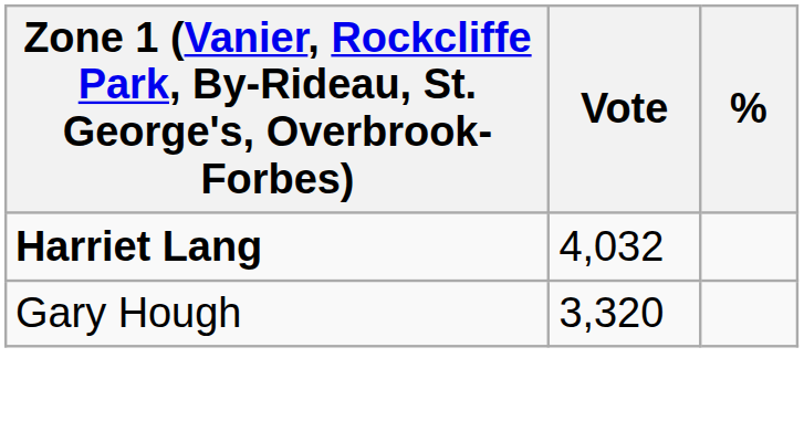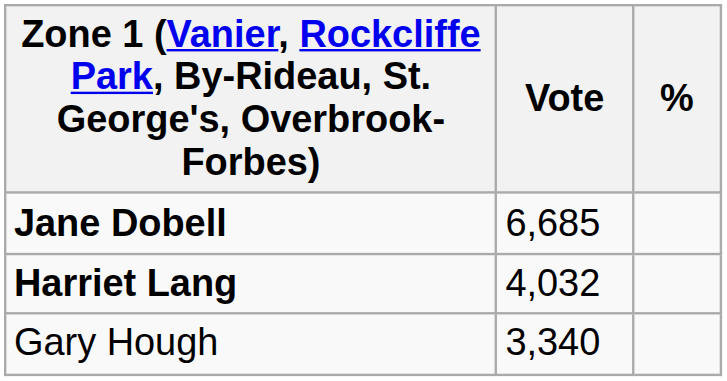 <table class="wikitable">
 <tr>
 <th bgcolor="#DDDDFF" width="200px">Zone 1 (<a href='#'>Vanier</a>, <a href='#'>Rockcliffe Park</a>, By-Rideau, St. George's, Overbrook-Forbes)</th>
 <th bgcolor="#DDDDFF" width="50px">Vote</th>
 <th bgcolor="#DDDDFF" width="30px">%</th>
+</tr>
+<tr>
+<td><strong>Jane Dobell</strong></td>
+<td>6,685</td>
+<td></td>
 </tr>
 <tr>
 <td><strong>Harriet Lang</strong></td>
 <td>4,032</td>
 <td></td>
 </tr>
 <tr>
 <td>Gary Hough</td>
-<td>3,320</td>
+<td>3,340</td>
 <td></td>
 </tr>
 </table>
